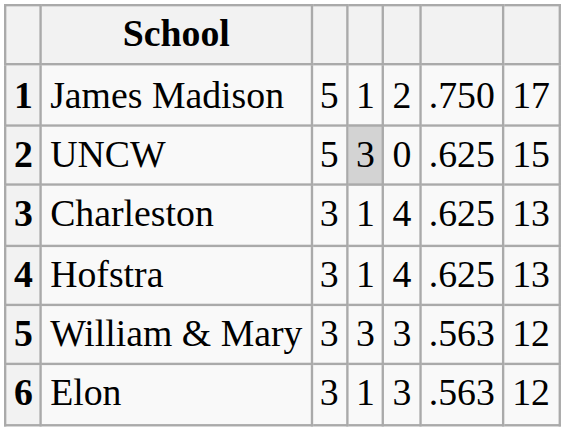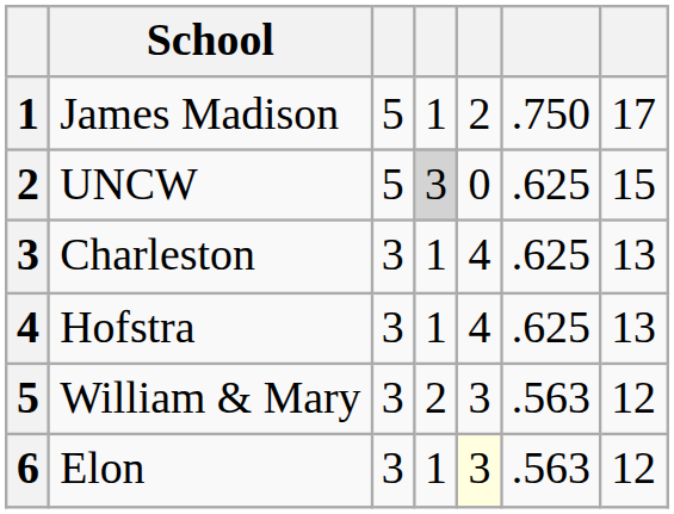 <table class="wikitable">
 <tr>
 <th></th>
 <th>School</th>
 <th></th>
 <th></th>
 <th></th>
 <th></th>
 <th></th>
 </tr>
 <tr align=center>
 <th>1</th>
 <td align=left>James Madison</td>
 <td>5</td>
 <td>1</td>
 <td>2</td>
 <td>.750</td>
 <td>17</td>
 </tr>
 <tr align=center>
 <th>2</th>
 <td align=left>UNCW</td>
 <td>5</td>
 <td style="background: lightgrey;">3</td>
 <td>0</td>
 <td>.625</td>
 <td>15</td>
 </tr>
 <tr align=center>
 <th>3</th>
 <td align=left>Charleston</td>
 <td>3</td>
 <td>1</td>
 <td>4</td>
 <td>.625</td>
 <td>13</td>
 </tr>
 <tr align=center>
 <th>4</th>
 <td align=left>Hofstra</td>
 <td>3</td>
 <td>1</td>
 <td>4</td>
 <td>.625</td>
 <td>13</td>
 </tr>
 <tr align=center>
 <th>5</th>
 <td align=left>William & Mary</td>
 <td>3</td>
-<td>3</td>
+<td>2</td>
 <td>3</td>
 <td>.563</td>
 <td>12</td>
 </tr>
 <tr align=center>
 <th>6</th>
 <td align=left>Elon</td>
 <td>3</td>
 <td>1</td>
-<td>3</td>
+<td style="background: lightyellow;">3</td>
 <td>.563</td>
 <td>12</td>
 </tr>
 </table>
